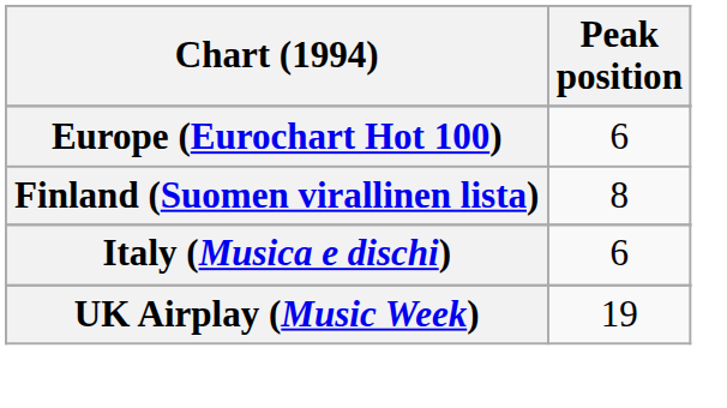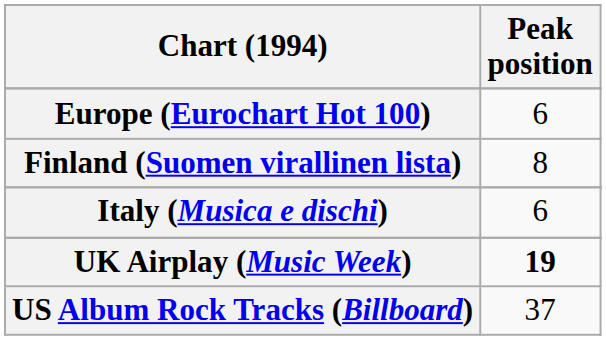 <table class="wikitable sortable plainrowheaders" style="text-align:center">
 <tr>
 <th>Chart (1994)</th>
 <th>Peak<br>position</th>
 </tr>
 <tr>
 </tr>
 <tr>
 </tr>
 <tr>
 </tr>
 <tr>
 <th scope="row">Europe (<a href='#'>Eurochart Hot 100</a>)</th>
 <td>6</td>
 </tr>
 <tr>
 <th scope="row">Finland (<a href='#'>Suomen virallinen lista</a>)</th>
 <td>8</td>
 </tr>
 <tr>
 </tr>
 <tr>
 </tr>
 <tr>
 </tr>
 <tr>
 <th scope="row">Italy (<em><a href='#'>Musica e dischi</a></em>)</th>
 <td>6</td>
 </tr>
 <tr>
 </tr>
 <tr>
 </tr>
 <tr>
 </tr>
 <tr>
 </tr>
 <tr>
 </tr>
 <tr>
 </tr>
 <tr>
 </tr>
 <tr>
 </tr>
 <tr>
 <th scope="row">UK Airplay (<em><a href='#'>Music Week</a></em>)</th>
-<td>19</td>
+<td><strong>19</strong></td>
+</tr>
+<tr>
+<th scope="row">US <a href='#'>Album Rock Tracks</a> (<em><a href='#'>Billboard</a></em>)</th>
+<td>37</td>
 </tr>
 </table>
